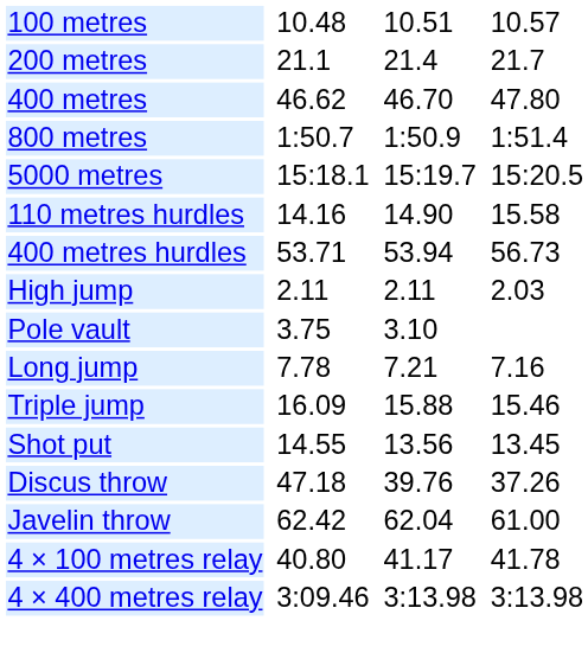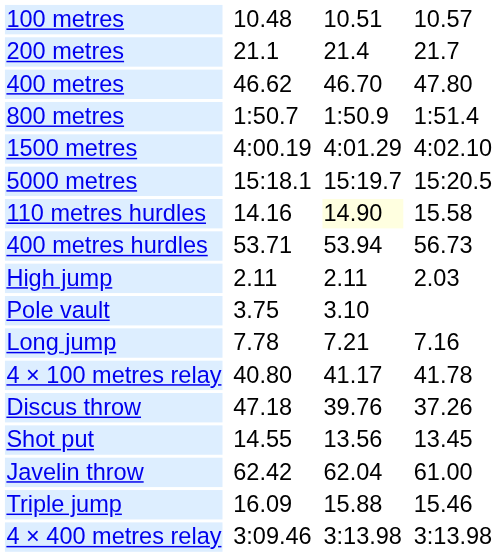 <table>
 <tr>
 <td bgcolor = DDEEFF><a href='#'>100 metres</a></td>
 <td></td>
 <td>10.48</td>
 <td></td>
 <td>10.51</td>
 <td></td>
 <td>10.57</td>
 </tr>
 <tr>
 <td bgcolor = DDEEFF><a href='#'>200 metres</a></td>
 <td></td>
 <td>21.1</td>
 <td></td>
 <td>21.4</td>
 <td></td>
 <td>21.7</td>
 </tr>
 <tr>
 <td bgcolor = DDEEFF><a href='#'>400 metres</a></td>
 <td></td>
 <td>46.62</td>
 <td></td>
 <td>46.70</td>
 <td></td>
 <td>47.80</td>
 </tr>
 <tr>
 <td bgcolor = DDEEFF><a href='#'>800 metres</a></td>
 <td></td>
 <td>1:50.7</td>
 <td></td>
 <td>1:50.9</td>
 <td></td>
 <td>1:51.4</td>
 </tr>
 <tr>
+<td bgcolor = DDEEFF><a href='#'>1500 metres</a></td>
+<td></td>
+<td>4:00.19</td>
+<td></td>
+<td>4:01.29</td>
+<td></td>
+<td>4:02.10</td>
+</tr>
+<tr>
 <td bgcolor = DDEEFF><a href='#'>5000 metres</a></td>
 <td></td>
 <td>15:18.1</td>
 <td></td>
 <td>15:19.7</td>
 <td></td>
 <td>15:20.5</td>
 </tr>
 <tr>
 <td bgcolor = DDEEFF><a href='#'>110 metres hurdles</a></td>
 <td></td>
 <td>14.16</td>
 <td></td>
-<td>14.90</td>
+<td style="background: lightyellow;">14.90</td>
 <td></td>
 <td>15.58</td>
 </tr>
 <tr>
 <td bgcolor = DDEEFF><a href='#'>400 metres hurdles</a></td>
 <td></td>
 <td>53.71</td>
 <td></td>
 <td>53.94</td>
 <td></td>
 <td>56.73</td>
 </tr>
 <tr>
 <td bgcolor = DDEEFF><a href='#'>High jump</a></td>
 <td></td>
 <td>2.11</td>
 <td></td>
 <td>2.11</td>
 <td></td>
 <td>2.03</td>
 </tr>
 <tr>
 <td bgcolor = DDEEFF><a href='#'>Pole vault</a></td>
 <td></td>
 <td>3.75</td>
 <td></td>
 <td>3.10</td>
 <td></td>
 <td></td>
 </tr>
 <tr>
 <td bgcolor = DDEEFF><a href='#'>Long jump</a></td>
 <td></td>
 <td>7.78</td>
 <td></td>
 <td>7.21</td>
 <td></td>
 <td>7.16</td>
 </tr>
 <tr>
-<td bgcolor = DDEEFF><a href='#'>Triple jump</a></td>
+<td bgcolor = DDEEFF><a href='#'>4 × 100 metres relay</a></td>
 <td></td>
-<td>16.09</td>
+<td>40.80</td>
 <td></td>
-<td>15.88</td>
+<td>41.17</td>
 <td></td>
-<td>15.46</td>
+<td>41.78</td>
+</tr>
+<tr>
+<td bgcolor = DDEEFF><a href='#'>Discus throw</a></td>
+<td></td>
+<td>47.18</td>
+<td></td>
+<td>39.76</td>
+<td></td>
+<td>37.26</td>
 </tr>
 <tr>
 <td bgcolor = DDEEFF><a href='#'>Shot put</a></td>
 <td></td>
 <td>14.55</td>
 <td></td>
 <td>13.56</td>
 <td></td>
 <td>13.45</td>
 </tr>
 <tr>
-<td bgcolor = DDEEFF><a href='#'>Discus throw</a></td>
-<td></td>
-<td>47.18</td>
-<td></td>
-<td>39.76</td>
-<td></td>
-<td>37.26</td>
-</tr>
-<tr>
 <td bgcolor = DDEEFF><a href='#'>Javelin throw</a></td>
 <td></td>
 <td>62.42</td>
 <td></td>
 <td>62.04</td>
 <td></td>
 <td>61.00</td>
 </tr>
 <tr>
-<td bgcolor = DDEEFF><a href='#'>4 × 100 metres relay</a></td>
+<td bgcolor = DDEEFF><a href='#'>Triple jump</a></td>
 <td></td>
-<td>40.80</td>
+<td>16.09</td>
 <td></td>
-<td>41.17</td>
+<td>15.88</td>
 <td></td>
-<td>41.78</td>
+<td>15.46</td>
 </tr>
 <tr>
 <td bgcolor = DDEEFF><a href='#'>4 × 400 metres relay</a></td>
 <td></td>
 <td>3:09.46</td>
 <td></td>
 <td>3:13.98</td>
 <td></td>
 <td>3:13.98</td>
 </tr>
 </table>
